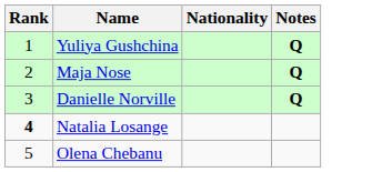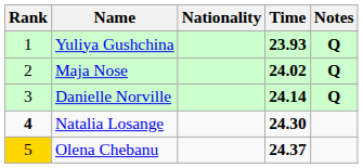 <table class="wikitable sortable" style="text-align:center">
 <tr>
 <th>Rank</th>
 <th>Name</th>
 <th>Nationality</th>
+<th>Time</th>
 <th>Notes</th>
 </tr>
 <tr bgcolor=ccffcc>
 <td>1</td>
 <td align=left><a href='#'>Yuliya Gushchina</a></td>
 <td align=left></td>
+<td><strong>23.93</strong></td>
 <td><strong>Q</strong></td>
 </tr>
 <tr bgcolor=ccffcc>
 <td>2</td>
 <td align=left><a href='#'>Maja Nose</a></td>
 <td align=left></td>
+<td><strong>24.02</strong></td>
 <td><strong>Q</strong></td>
 </tr>
 <tr bgcolor=ccffcc>
 <td>3</td>
 <td align=left><a href='#'>Danielle Norville</a></td>
 <td align=left></td>
+<td><strong>24.14</strong></td>
 <td><strong>Q</strong></td>
 </tr>
 <tr>
 <td><strong>4</strong></td>
 <td align=left><a href='#'>Natalia Losange</a></td>
 <td align=left></td>
+<td><strong>24.30</strong></td>
 <td></td>
 </tr>
 <tr>
-<td>5</td>
+<td style="background: gold;">5</td>
 <td align=left><a href='#'>Olena Chebanu</a></td>
 <td align=left></td>
+<td><strong>24.37</strong></td>
 <td></td>
 </tr>
 </table>
